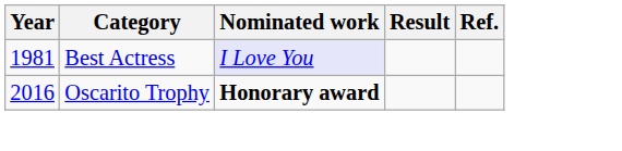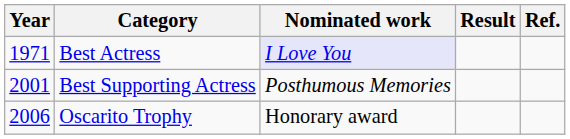 <table class="wikitable sortable">
 <tr>
 <th>Year</th>
 <th>Category</th>
 <th>Nominated work</th>
 <th>Result</th>
 <th>Ref.</th>
 </tr>
 <tr>
-<td><a href='#'>1981</a></td>
+<td><a href='#'>1971</a></td>
 <td><a href='#'>Best Actress</a></td>
 <td style="background: lavender;"><em><a href='#'>I Love You</a></em></td>
 <td></td>
 <td></td>
 </tr>
 <tr>
-<td><a href='#'>2016</a></td>
+<td><a href='#'>2001</a></td>
+<td><a href='#'>Best Supporting Actress</a></td>
+<td><em>Posthumous Memories</em></td>
+<td></td>
+<td></td>
+</tr>
+<tr>
+<td><a href='#'>2006</a></td>
 <td><a href='#'>Oscarito Trophy</a></td>
-<td><strong>Honorary award</strong></td>
+<td>Honorary award</td>
 <td></td>
 <td></td>
 </tr>
 </table>
